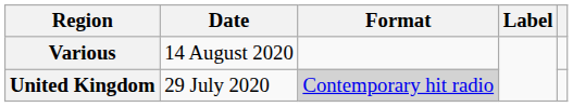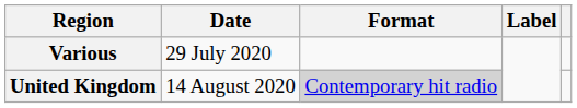 <table class="wikitable plainrowheaders">
 <tr>
 <th scope="col">Region</th>
 <th scope="col">Date</th>
 <th scope="col">Format</th>
 <th scope="col">Label</th>
 <th scope="col" class="unsortable"></th>
 </tr>
 <tr>
 <th scope="row">Various</th>
-<td>14 August 2020</td>
+<td>29 July 2020</td>
 <td></td>
 <td rowspan="2"></td>
 <td></td>
 </tr>
 <tr>
 <th scope="row">United Kingdom</th>
-<td>29 July 2020</td>
+<td>14 August 2020</td>
 <td style="background: lightgrey;"><a href='#'>Contemporary hit radio</a></td>
 <td></td>
 </tr>
 </table>
